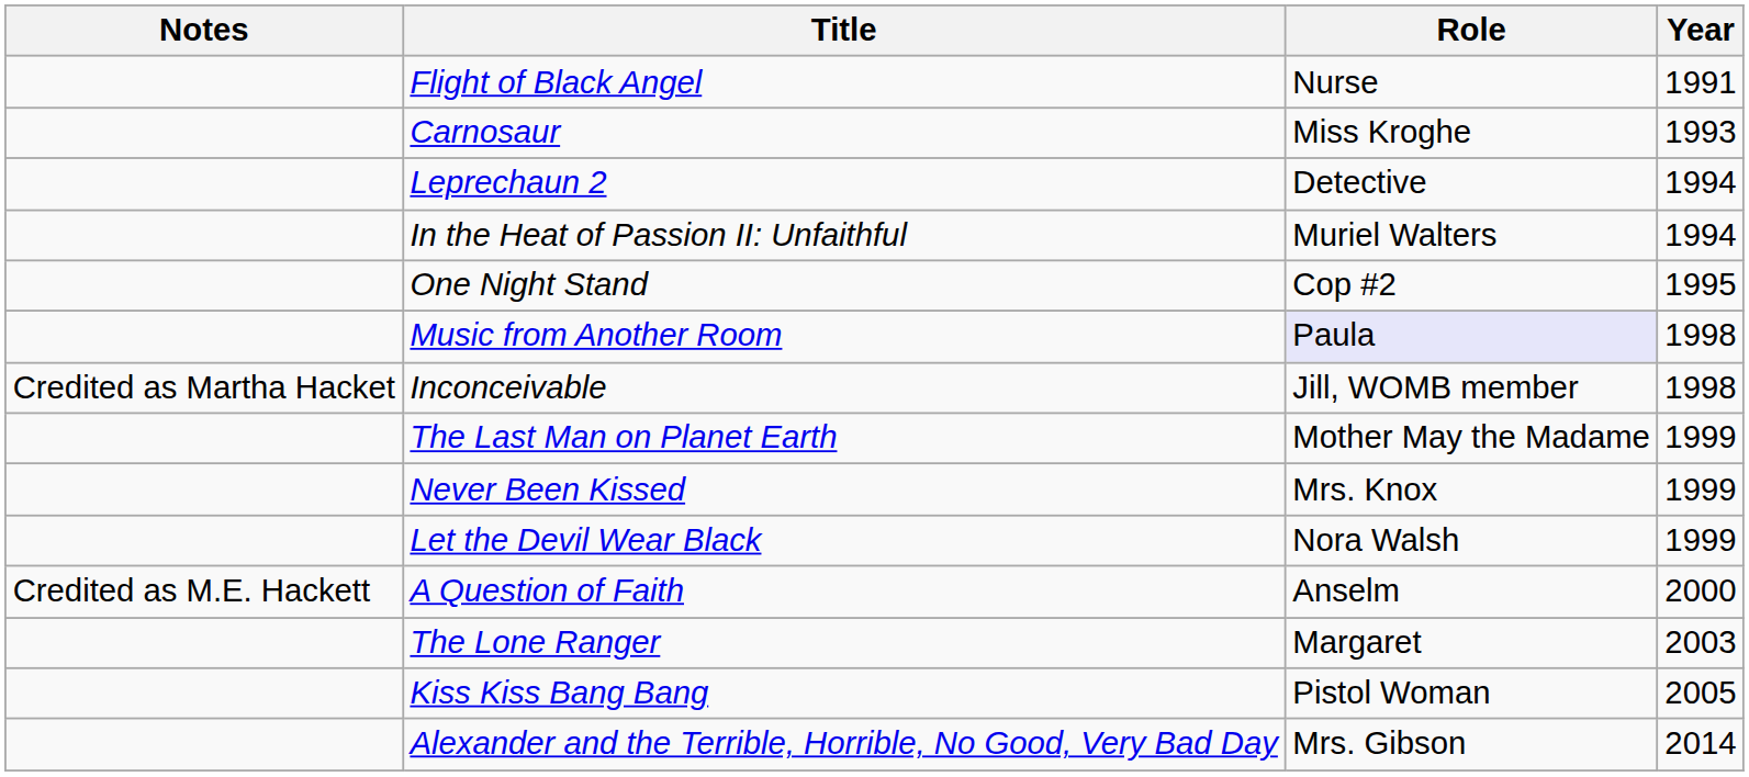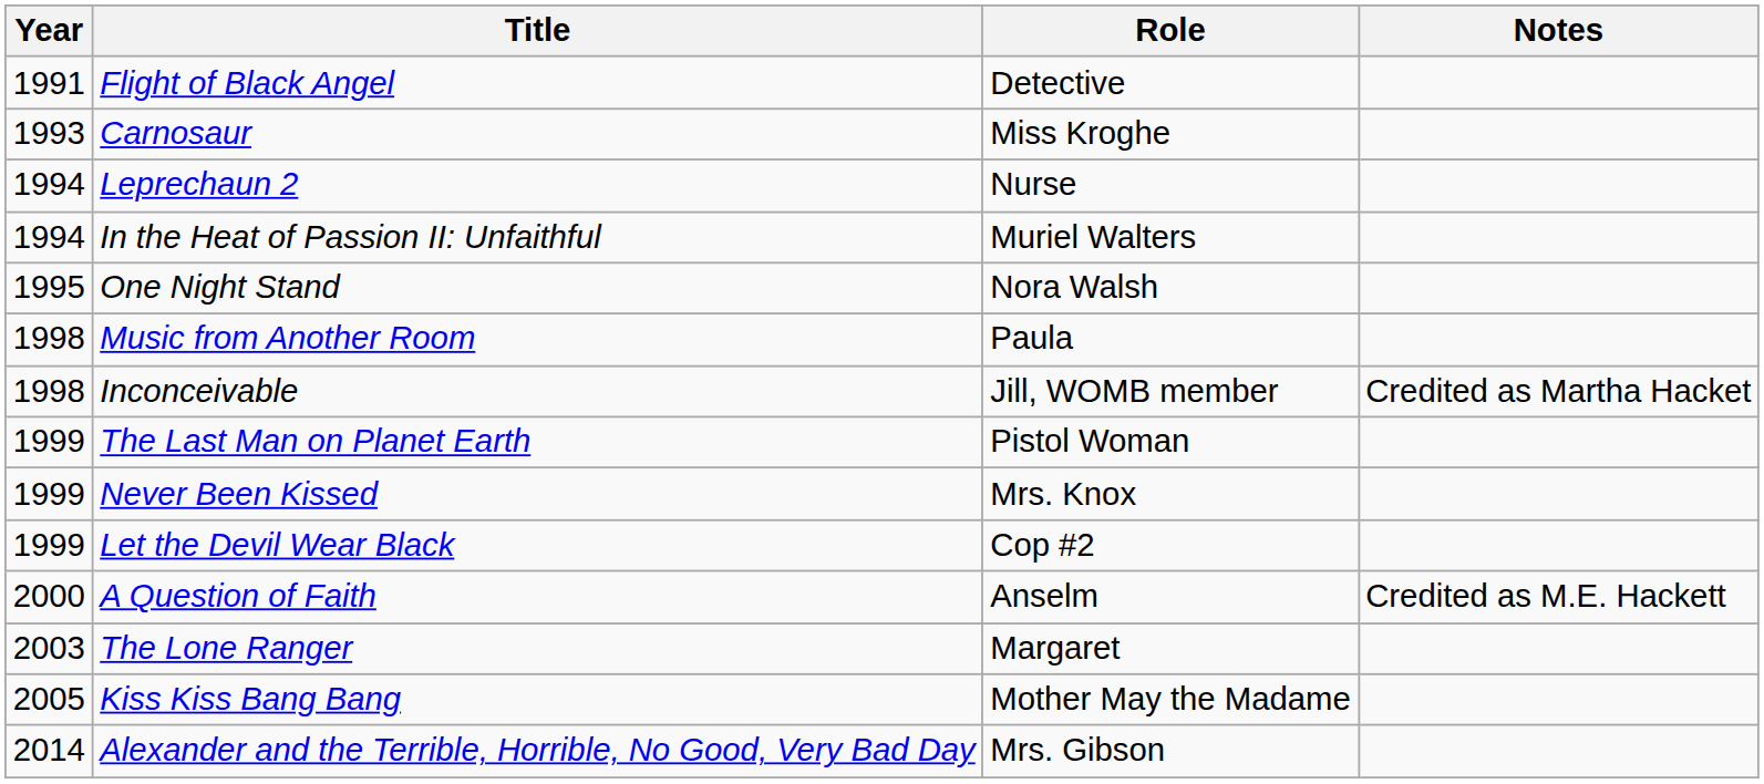 <table class="wikitable sortable">
 <tr>
-<th class="unsortable">Notes</th>
+<th>Year</th>
 <th>Title</th>
 <th>Role</th>
-<th>Year</th>
+<th class="unsortable">Notes</th>
 </tr>
 <tr>
+<td>1991</td>
+<td><em><a href='#'>Flight of Black Angel</a></em></td>
+<td>Detective</td>
 <td></td>
-<td><em><a href='#'>Flight of Black Angel</a></em></td>
-<td>Nurse</td>
-<td>1991</td>
 </tr>
 <tr>
-<td></td>
+<td>1993</td>
 <td><em><a href='#'>Carnosaur</a></em></td>
 <td>Miss Kroghe</td>
-<td>1993</td>
+<td></td>
 </tr>
 <tr>
+<td>1994</td>
+<td><em><a href='#'>Leprechaun 2</a></em></td>
+<td>Nurse</td>
 <td></td>
-<td><em><a href='#'>Leprechaun 2</a></em></td>
-<td>Detective</td>
-<td>1994</td>
 </tr>
 <tr>
-<td></td>
+<td>1994</td>
 <td><em>In the Heat of Passion II: Unfaithful</em></td>
 <td>Muriel Walters</td>
-<td>1994</td>
+<td></td>
 </tr>
 <tr>
+<td>1995</td>
+<td><em>One Night Stand</em></td>
+<td>Nora Walsh</td>
 <td></td>
-<td><em>One Night Stand</em></td>
-<td>Cop #2</td>
-<td>1995</td>
 </tr>
 <tr>
+<td>1998</td>
+<td><em><a href='#'>Music from Another Room</a></em></td>
+<td>Paula</td>
 <td></td>
-<td><em><a href='#'>Music from Another Room</a></em></td>
-<td style="background: lavender;">Paula</td>
-<td>1998</td>
 </tr>
 <tr>
-<td>Credited as Martha Hacket</td>
+<td>1998</td>
 <td><em>Inconceivable</em></td>
 <td>Jill, WOMB member</td>
-<td>1998</td>
+<td>Credited as Martha Hacket</td>
 </tr>
 <tr>
+<td>1999</td>
+<td><em><a href='#'>The Last Man on Planet Earth</a></em></td>
+<td>Pistol Woman</td>
 <td></td>
-<td><em><a href='#'>The Last Man on Planet Earth</a></em></td>
-<td>Mother May the Madame</td>
-<td>1999</td>
 </tr>
 <tr>
-<td></td>
+<td>1999</td>
 <td><em><a href='#'>Never Been Kissed</a></em></td>
 <td>Mrs. Knox</td>
-<td>1999</td>
+<td></td>
 </tr>
 <tr>
+<td>1999</td>
+<td><em><a href='#'>Let the Devil Wear Black</a></em></td>
+<td>Cop #2</td>
 <td></td>
-<td><em><a href='#'>Let the Devil Wear Black</a></em></td>
-<td>Nora Walsh</td>
-<td>1999</td>
 </tr>
 <tr>
-<td>Credited as M.E. Hackett</td>
+<td>2000</td>
 <td><em><a href='#'>A Question of Faith</a></em></td>
 <td>Anselm</td>
-<td>2000</td>
+<td>Credited as M.E. Hackett</td>
 </tr>
 <tr>
-<td></td>
+<td>2003</td>
 <td><em><a href='#'>The Lone Ranger</a></em></td>
 <td>Margaret</td>
-<td>2003</td>
+<td></td>
 </tr>
 <tr>
+<td>2005</td>
+<td><em><a href='#'>Kiss Kiss Bang Bang</a></em></td>
+<td>Mother May the Madame</td>
 <td></td>
-<td><em><a href='#'>Kiss Kiss Bang Bang</a></em></td>
-<td>Pistol Woman</td>
-<td>2005</td>
 </tr>
 <tr>
-<td></td>
+<td>2014</td>
 <td><em><a href='#'>Alexander and the Terrible, Horrible, No Good, Very Bad Day</a></em></td>
 <td>Mrs. Gibson</td>
-<td>2014</td>
+<td></td>
 </tr>
 </table>
